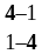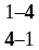 <table style="text-align:center">
 <tr>
 <th width=223></th>
 <th width=100></th>
 <th width=223></th>
 </tr>
 <tr>
+<td align=right><small><span></span></small> </td>
+<td>1–<strong>4</strong></td>
+<td align=left><strong></strong><small><span></span></small></td>
+</tr>
+<tr>
 <td align=right><small><span></span></small> <strong></strong></td>
 <td><strong>4</strong>–1</td>
 <td align=left> <small><span></span></small></td>
 </tr>
-<tr>
-<td align=right><small><span></span></small> </td>
-<td>1–<strong>4</strong></td>
-<td align=left><strong></strong><small><span></span></small></td>
-</tr>
 </table>
